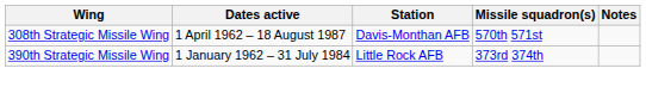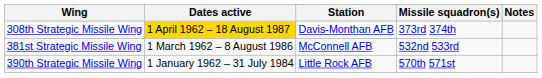 <table class="wikitable">
 <tr style="background:#efefef;">
 <th>Wing</th>
 <th>Dates active</th>
 <th>Station</th>
 <th>Missile squadron(s)</th>
 <th>Notes</th>
 </tr>
 <tr>
 <td><a href='#'>308th Strategic Missile Wing</a></td>
-<td>1 April 1962 – 18 August 1987</td>
+<td style="background: gold;">1 April 1962 – 18 August 1987</td>
 <td><a href='#'>Davis-Monthan AFB</a></td>
-<td><a href='#'>570th</a> <a href='#'>571st</a></td>
+<td><a href='#'>373rd</a> <a href='#'>374th</a></td>
+<td></td>
+</tr>
+<tr>
+<td><a href='#'>381st Strategic Missile Wing</a></td>
+<td>1 March 1962 – 8 August 1986</td>
+<td><a href='#'>McConnell AFB</a></td>
+<td><a href='#'>532nd</a> <a href='#'>533rd</a></td>
 <td></td>
 </tr>
 <tr>
 <td><a href='#'>390th Strategic Missile Wing</a></td>
 <td>1 January 1962 – 31 July 1984</td>
 <td><a href='#'>Little Rock AFB</a></td>
-<td><a href='#'>373rd</a> <a href='#'>374th</a></td>
+<td><a href='#'>570th</a> <a href='#'>571st</a></td>
 <td></td>
 </tr>
 </table>
